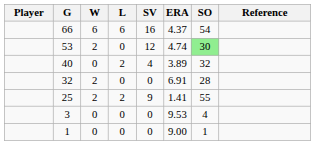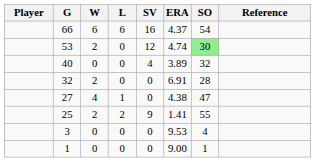 <table class="wikitable sortable">
 <tr>
 <th bgcolor="#DDDDFF" width="16%">Player</th>
 <th bgcolor="#DDDDFF" width="9%">G</th>
 <th bgcolor="#DDDDFF" width="9%">W</th>
 <th bgcolor="#DDDDFF" width="9%">L</th>
 <th bgcolor="#DDDDFF" width="9%">SV</th>
 <th bgcolor="#DDDDFF" width="9%">ERA</th>
 <th bgcolor="#DDDDFF" width="9%">SO</th>
 <th>Reference</th>
 </tr>
 <tr align="center">
 <td></td>
 <td>66</td>
 <td>6</td>
 <td>6</td>
 <td>16</td>
 <td>4.37</td>
 <td>54</td>
 <td></td>
 </tr>
 <tr align="center">
 <td></td>
 <td>53</td>
 <td>2</td>
 <td>0</td>
 <td>12</td>
 <td>4.74</td>
 <td style="background: lightgreen;">30</td>
 <td></td>
 </tr>
 <tr align="center">
 <td></td>
 <td>40</td>
 <td>0</td>
-<td>2</td>
+<td>0</td>
 <td>4</td>
 <td>3.89</td>
 <td>32</td>
 <td></td>
 </tr>
 <tr align="center">
 <td></td>
 <td>32</td>
 <td>2</td>
 <td>0</td>
 <td>0</td>
 <td>6.91</td>
 <td>28</td>
+<td></td>
+</tr>
+<tr align="center">
+<td></td>
+<td>27</td>
+<td>4</td>
+<td>1</td>
+<td>0</td>
+<td>4.38</td>
+<td>47</td>
 <td></td>
 </tr>
 <tr align="center">
 <td></td>
 <td>25</td>
 <td>2</td>
 <td>2</td>
 <td>9</td>
 <td>1.41</td>
 <td>55</td>
 <td></td>
 </tr>
 <tr align="center">
 <td></td>
 <td>3</td>
 <td>0</td>
 <td>0</td>
 <td>0</td>
 <td>9.53</td>
 <td>4</td>
 <td></td>
 </tr>
 <tr align="center">
 <td></td>
 <td>1</td>
 <td>0</td>
 <td>0</td>
 <td>0</td>
 <td>9.00</td>
 <td>1</td>
 <td></td>
 </tr>
 </table>
